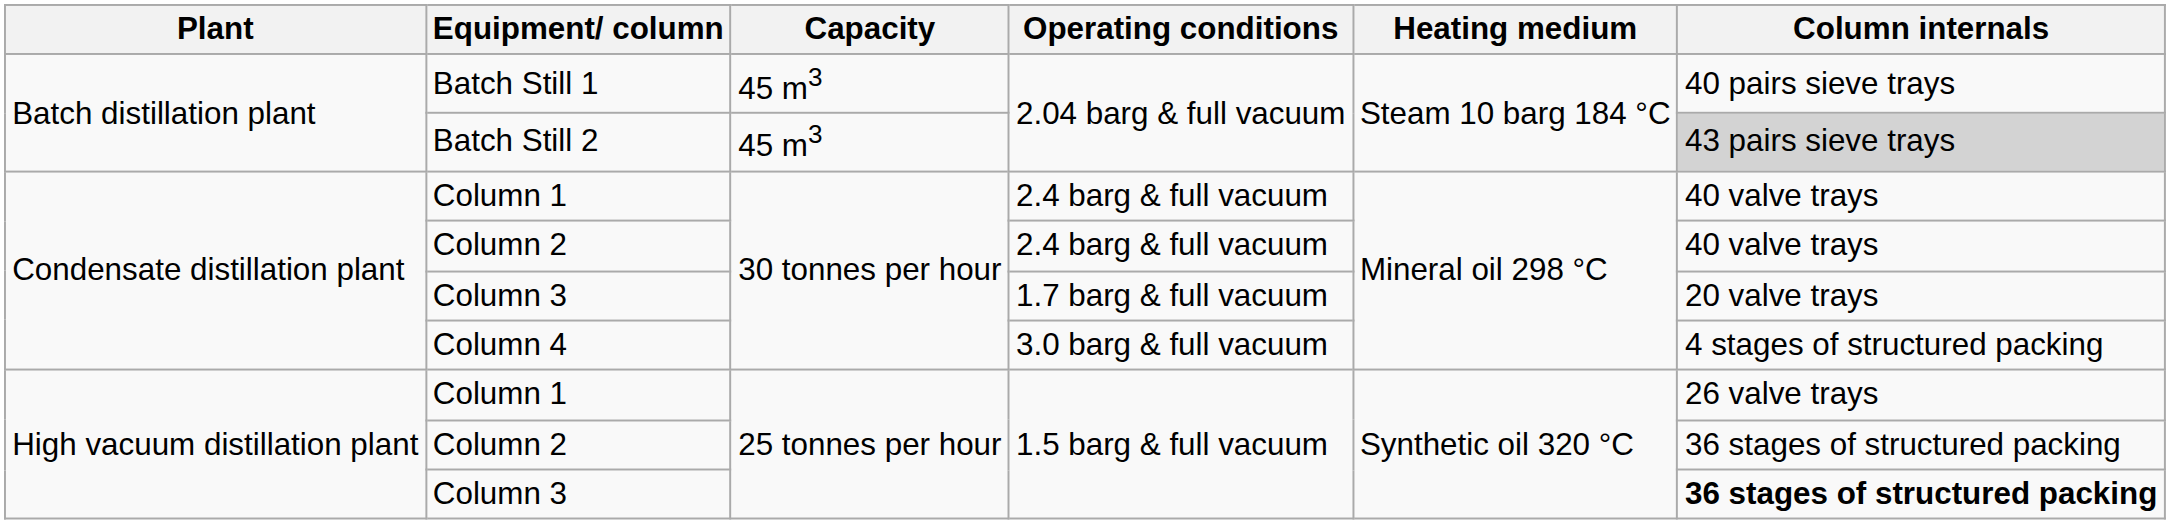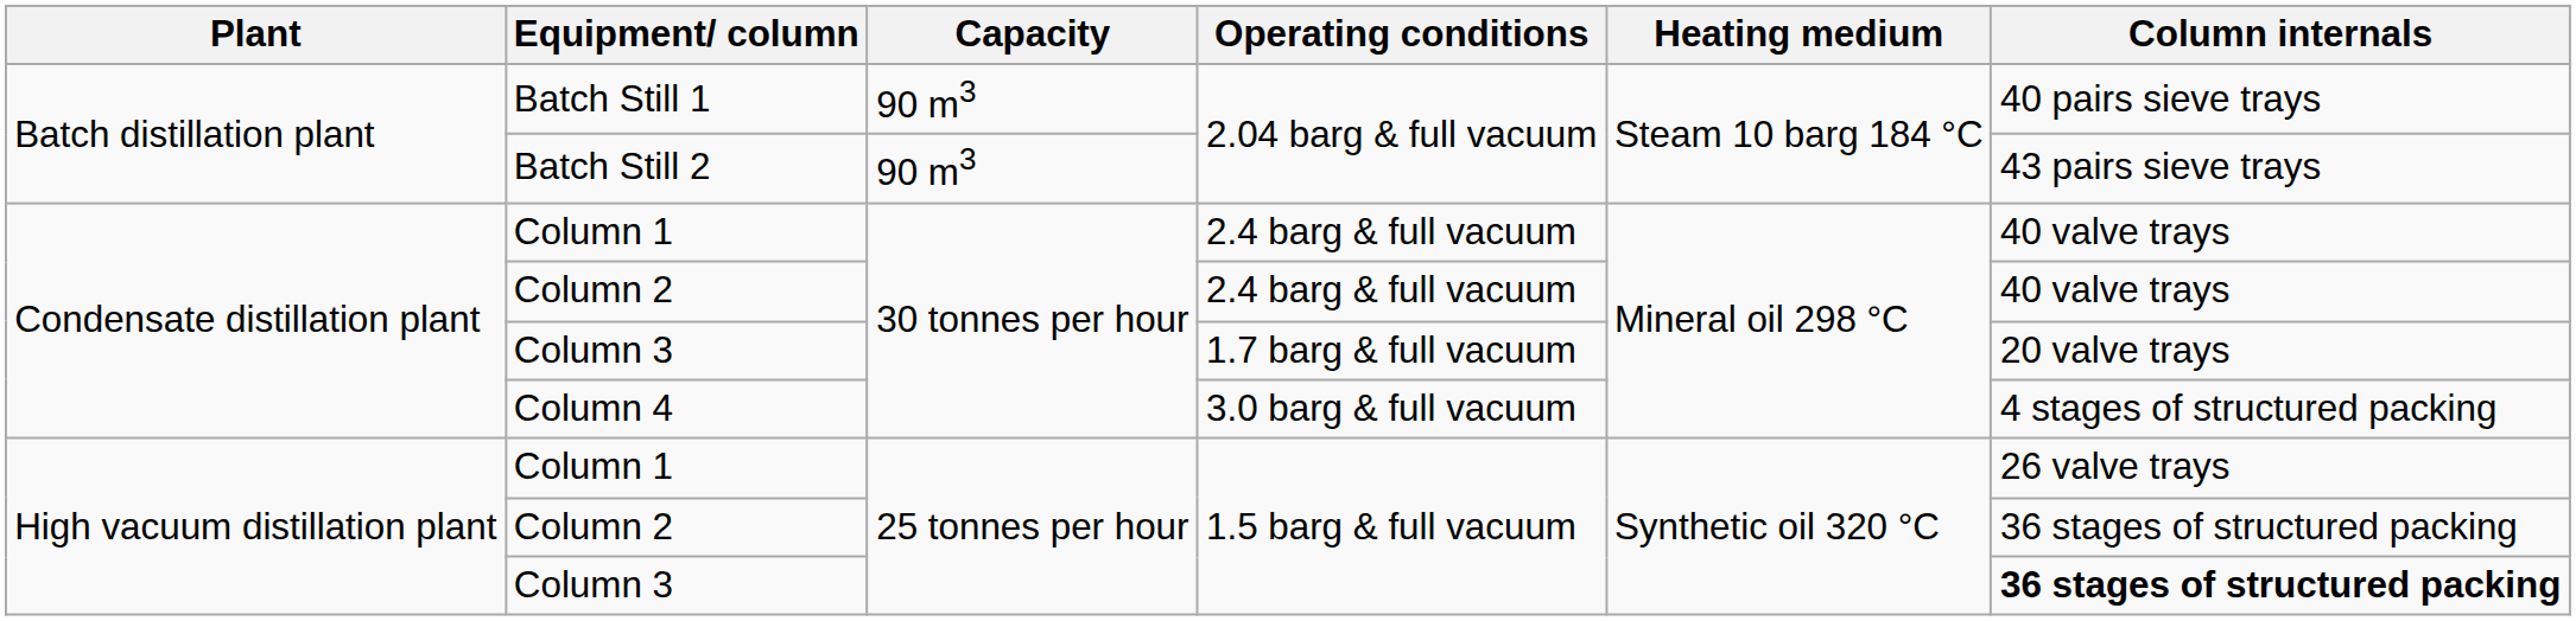 <table class="wikitable">
 <tr>
 <th>Plant</th>
 <th>Equipment/  column</th>
 <th>Capacity</th>
 <th>Operating  conditions</th>
 <th>Heating  medium</th>
 <th>Column  internals</th>
 </tr>
 <tr>
 <td rowspan="2">Batch  distillation plant</td>
 <td>Batch Still 1</td>
-<td>45 m<sup>3</sup></td>
+<td>90 m<sup>3</sup></td>
 <td rowspan="2">2.04 barg  & full vacuum</td>
 <td rowspan="2">Steam 10 barg  184 °C</td>
 <td>40 pairs  sieve trays</td>
 </tr>
 <tr>
 <td>Batch Still 2</td>
-<td>45 m<sup>3</sup></td>
-<td style="background: lightgrey;">43 pairs  sieve trays</td>
+<td>90 m<sup>3</sup></td>
+<td>43 pairs  sieve trays</td>
 </tr>
 <tr>
 <td rowspan="4">Condensate  distillation plant</td>
 <td>Column 1</td>
 <td rowspan="4">30 tonnes per  hour</td>
 <td>2.4 barg  & full vacuum</td>
 <td rowspan="4">Mineral oil  298 °C</td>
 <td>40 valve  trays</td>
 </tr>
 <tr>
 <td>Column 2</td>
 <td>2.4 barg  & full vacuum</td>
 <td>40 valve  trays</td>
 </tr>
 <tr>
 <td>Column 3</td>
 <td>1.7 barg  & full vacuum</td>
 <td>20 valve  trays</td>
 </tr>
 <tr>
 <td>Column 4</td>
 <td>3.0 barg  & full vacuum</td>
 <td>4 stages of  structured packing</td>
 </tr>
 <tr>
 <td rowspan="3">High vacuum  distillation plant</td>
 <td>Column 1</td>
 <td rowspan="3">25 tonnes per  hour</td>
 <td rowspan="3">1.5 barg  & full vacuum</td>
 <td rowspan="3">Synthetic oil  320 °C</td>
 <td>26 valve  trays</td>
 </tr>
 <tr>
 <td>Column 2</td>
 <td>36 stages of  structured packing</td>
 </tr>
 <tr>
 <td>Column 3</td>
 <td><strong>36 stages of  structured packing</strong></td>
 </tr>
 </table>
